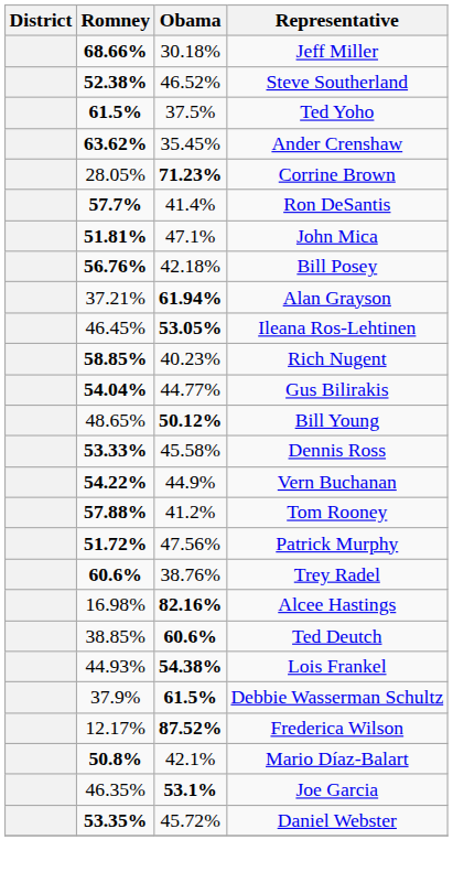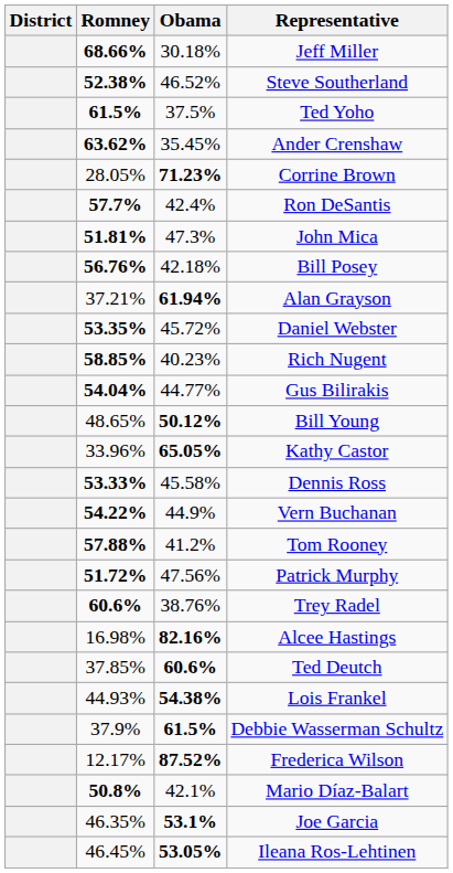 <table class=wikitable>
 <tr>
 <th>District</th>
 <th>Romney</th>
 <th>Obama</th>
 <th>Representative</th>
 </tr>
 <tr align=center>
 <th></th>
 <td><strong>68.66%</strong></td>
 <td>30.18%</td>
 <td><a href='#'>Jeff Miller</a></td>
 </tr>
 <tr align=center>
 <th></th>
 <td><strong>52.38%</strong></td>
 <td>46.52%</td>
 <td><a href='#'>Steve Southerland</a></td>
 </tr>
 <tr align=center>
 <th></th>
 <td><strong>61.5%</strong></td>
 <td>37.5%</td>
 <td><a href='#'>Ted Yoho</a></td>
 </tr>
 <tr align=center>
 <th></th>
 <td><strong>63.62%</strong></td>
 <td>35.45%</td>
 <td><a href='#'>Ander Crenshaw</a></td>
 </tr>
 <tr align=center>
 <th></th>
 <td>28.05%</td>
 <td><strong>71.23%</strong></td>
 <td><a href='#'>Corrine Brown</a></td>
 </tr>
 <tr align=center>
 <th></th>
 <td><strong>57.7%</strong></td>
-<td>41.4%</td>
+<td>42.4%</td>
 <td><a href='#'>Ron DeSantis</a></td>
 </tr>
 <tr align=center>
 <th></th>
 <td><strong>51.81%</strong></td>
-<td>47.1%</td>
+<td>47.3%</td>
 <td><a href='#'>John Mica</a></td>
 </tr>
 <tr align=center>
 <th></th>
 <td><strong>56.76%</strong></td>
 <td>42.18%</td>
 <td><a href='#'>Bill Posey</a></td>
 </tr>
 <tr align=center>
 <th></th>
 <td>37.21%</td>
 <td><strong>61.94%</strong></td>
 <td><a href='#'>Alan Grayson</a></td>
 </tr>
 <tr align=center>
 <th></th>
-<td>46.45%</td>
-<td><strong>53.05%</strong></td>
-<td><a href='#'>Ileana Ros-Lehtinen</a></td>
+<td><strong>53.35%</strong></td>
+<td>45.72%</td>
+<td><a href='#'>Daniel Webster</a></td>
 </tr>
 <tr align=center>
 <th></th>
 <td><strong>58.85%</strong></td>
 <td>40.23%</td>
 <td><a href='#'>Rich Nugent</a></td>
 </tr>
 <tr align=center>
 <th></th>
 <td><strong>54.04%</strong></td>
 <td>44.77%</td>
 <td><a href='#'>Gus Bilirakis</a></td>
 </tr>
 <tr align=center>
 <th></th>
 <td>48.65%</td>
 <td><strong>50.12%</strong></td>
 <td><a href='#'>Bill Young</a></td>
+</tr>
+<tr align=center>
+<th></th>
+<td>33.96%</td>
+<td><strong>65.05%</strong></td>
+<td><a href='#'>Kathy Castor</a></td>
 </tr>
 <tr align=center>
 <th></th>
 <td><strong>53.33%</strong></td>
 <td>45.58%</td>
 <td><a href='#'>Dennis Ross</a></td>
 </tr>
 <tr align=center>
 <th></th>
 <td><strong>54.22%</strong></td>
 <td>44.9%</td>
 <td><a href='#'>Vern Buchanan</a></td>
 </tr>
 <tr align=center>
 <th></th>
 <td><strong>57.88%</strong></td>
 <td>41.2%</td>
 <td><a href='#'>Tom Rooney</a></td>
 </tr>
 <tr align=center>
 <th></th>
 <td><strong>51.72%</strong></td>
 <td>47.56%</td>
 <td><a href='#'>Patrick Murphy</a></td>
 </tr>
 <tr align=center>
 <th></th>
 <td><strong>60.6%</strong></td>
 <td>38.76%</td>
 <td><a href='#'>Trey Radel</a></td>
 </tr>
 <tr align=center>
 <th></th>
 <td>16.98%</td>
 <td><strong>82.16%</strong></td>
 <td><a href='#'>Alcee Hastings</a></td>
 </tr>
 <tr align=center>
 <th></th>
-<td>38.85%</td>
+<td>37.85%</td>
 <td><strong>60.6%</strong></td>
 <td><a href='#'>Ted Deutch</a></td>
 </tr>
 <tr align=center>
 <th></th>
 <td>44.93%</td>
 <td><strong>54.38%</strong></td>
 <td><a href='#'>Lois Frankel</a></td>
 </tr>
 <tr align=center>
 <th></th>
 <td>37.9%</td>
 <td><strong>61.5%</strong></td>
 <td><a href='#'>Debbie Wasserman Schultz</a></td>
 </tr>
 <tr align=center>
 <th></th>
 <td>12.17%</td>
 <td><strong>87.52%</strong></td>
 <td><a href='#'>Frederica Wilson</a></td>
 </tr>
 <tr align=center>
 <th></th>
 <td><strong>50.8%</strong></td>
 <td>42.1%</td>
 <td><a href='#'>Mario Díaz-Balart</a></td>
 </tr>
 <tr align=center>
 <th></th>
 <td>46.35%</td>
 <td><strong>53.1%</strong></td>
 <td><a href='#'>Joe Garcia</a></td>
 </tr>
 <tr align=center>
 <th></th>
-<td><strong>53.35%</strong></td>
-<td>45.72%</td>
-<td><a href='#'>Daniel Webster</a></td>
+<td>46.45%</td>
+<td><strong>53.05%</strong></td>
+<td><a href='#'>Ileana Ros-Lehtinen</a></td>
 </tr>
 <tr align=center>
 </tr>
 </table>
